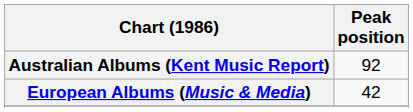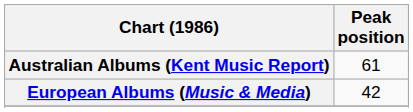 <table class="wikitable sortable plainrowheaders" style="text-align:center">
 <tr>
 <th scope="col">Chart (1986)</th>
 <th scope="col">Peak<br>position</th>
 </tr>
 <tr>
 <th scope="row">Australian Albums (<a href='#'>Kent Music Report</a>)</th>
-<td>92</td>
+<td>61</td>
 </tr>
 <tr>
 <th scope="row"><a href='#'>European Albums</a> (<em><a href='#'>Music & Media</a></em>)</th>
 <td>42</td>
 </tr>
 <tr>
 </tr>
 <tr>
 </tr>
 <tr>
 </tr>
 <tr>
 </tr>
 </table>
